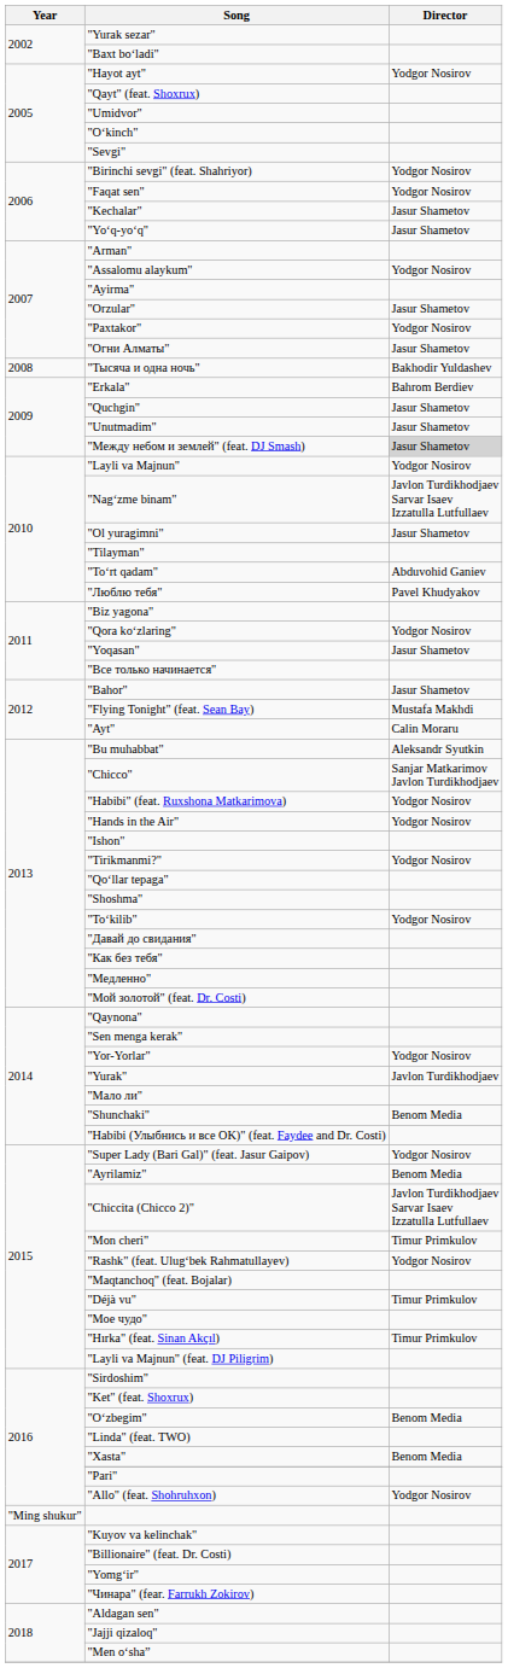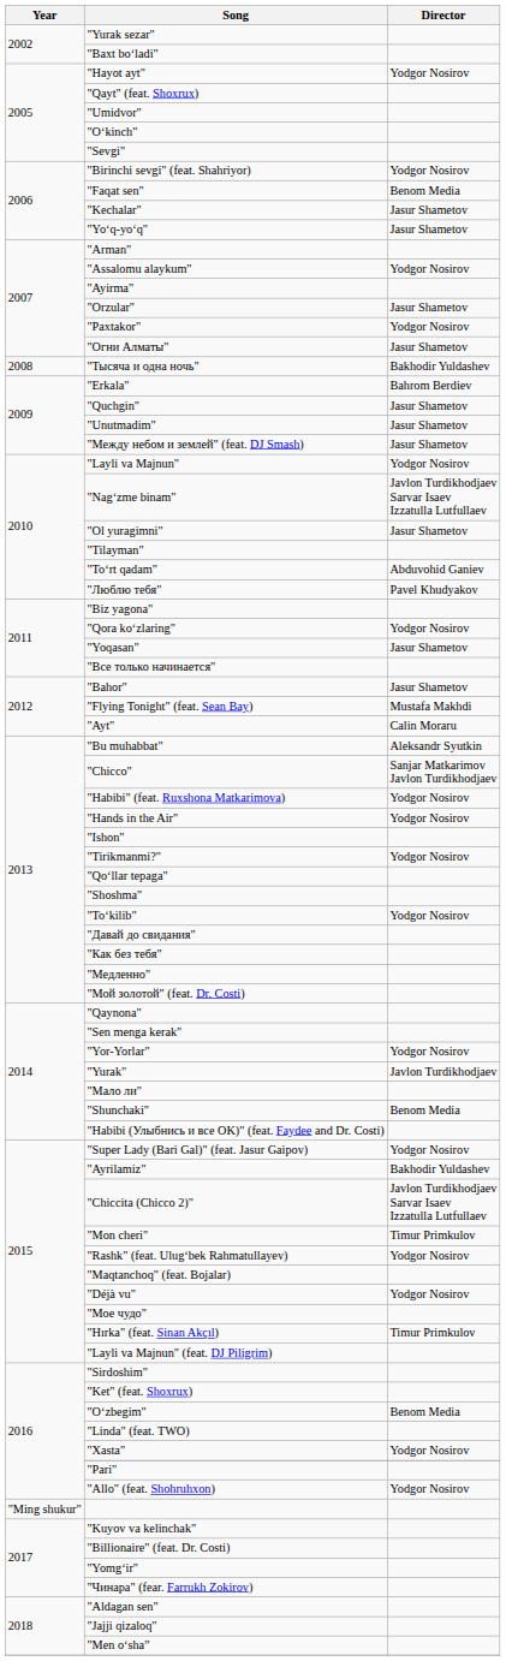 <table class="wikitable">
 <tr>
 <th>Year</th>
 <th>Song</th>
 <th>Director</th>
 </tr>
 <tr>
 <td rowspan="2">2002</td>
 <td>"Yurak sezar"</td>
 <td></td>
 </tr>
 <tr>
 <td>"Baxt boʻladi"</td>
 <td></td>
 </tr>
 <tr>
 <td rowspan="5">2005</td>
 <td>"Hayot ayt"</td>
 <td>Yodgor Nosirov</td>
 </tr>
 <tr>
 <td>"Qayt" (feat. <a href='#'>Shoxrux</a>)</td>
 <td></td>
 </tr>
 <tr>
 <td>"Umidvor"</td>
 <td></td>
 </tr>
 <tr>
 <td>"Oʻkinch"</td>
 <td></td>
 </tr>
 <tr>
 <td>"Sevgi"</td>
 <td></td>
 </tr>
 <tr>
 <td rowspan="4">2006</td>
 <td>"Birinchi sevgi" (feat. Shahriyor)</td>
 <td>Yodgor Nosirov</td>
 </tr>
 <tr>
 <td>"Faqat sen"</td>
-<td>Yodgor Nosirov</td>
+<td>Benom Media</td>
 </tr>
 <tr>
 <td>"Kechalar"</td>
 <td>Jasur Shametov</td>
 </tr>
 <tr>
 <td>"Yoʻq-yoʻq"</td>
 <td>Jasur Shametov</td>
 </tr>
 <tr>
 <td rowspan="6">2007</td>
 <td>"Arman"</td>
 <td></td>
 </tr>
 <tr>
 <td>"Assalomu alaykum"</td>
 <td>Yodgor Nosirov</td>
 </tr>
 <tr>
 <td>"Ayirma"</td>
 <td></td>
 </tr>
 <tr>
 <td>"Orzular"</td>
 <td>Jasur Shametov</td>
 </tr>
 <tr>
 <td>"Paxtakor"</td>
 <td>Yodgor Nosirov</td>
 </tr>
 <tr>
 <td>"Огни Алматы"</td>
 <td>Jasur Shametov</td>
 </tr>
 <tr>
 <td>2008</td>
 <td>"Тысяча и одна ночь"</td>
 <td>Bakhodir Yuldashev</td>
 </tr>
 <tr>
 <td rowspan="4">2009</td>
 <td>"Erkala"</td>
 <td>Bahrom Berdiev</td>
 </tr>
 <tr>
 <td>"Quchgin"</td>
 <td>Jasur Shametov</td>
 </tr>
 <tr>
 <td>"Unutmadim"</td>
 <td>Jasur Shametov</td>
 </tr>
 <tr>
 <td>"Между небом и землей" (feat. <a href='#'>DJ Smash</a>)</td>
-<td style="background: lightgrey;">Jasur Shametov</td>
+<td>Jasur Shametov</td>
 </tr>
 <tr>
 <td rowspan="6">2010</td>
 <td>"Layli va Majnun"</td>
 <td>Yodgor Nosirov</td>
 </tr>
 <tr>
 <td>"Nagʻzme binam"</td>
 <td>Javlon Turdikhodjaev <br> Sarvar Isaev <br> Izzatulla Lutfullaev</td>
 </tr>
 <tr>
 <td>"Ol yuragimni"</td>
 <td>Jasur Shametov</td>
 </tr>
 <tr>
 <td>"Tilayman"</td>
 <td></td>
 </tr>
 <tr>
 <td>"Toʻrt qadam"</td>
 <td>Abduvohid Ganiev</td>
 </tr>
 <tr>
 <td>"Люблю тебя"</td>
 <td>Pavel Khudyakov</td>
 </tr>
 <tr>
 <td rowspan="4">2011</td>
 <td>"Biz yagona"</td>
 <td></td>
 </tr>
 <tr>
 <td>"Qora koʻzlaring"</td>
 <td>Yodgor Nosirov</td>
 </tr>
 <tr>
 <td>"Yoqasan"</td>
 <td>Jasur Shametov</td>
 </tr>
 <tr>
 <td>"Все только начинается"</td>
 <td></td>
 </tr>
 <tr>
 <td rowspan="3">2012</td>
 <td>"Bahor"</td>
 <td>Jasur Shametov</td>
 </tr>
 <tr>
 <td>"Flying Tonight" (feat. <a href='#'>Sean Bay</a>)</td>
 <td>Mustafa Makhdi</td>
 </tr>
 <tr>
 <td>"Ayt"</td>
 <td>Calin Moraru</td>
 </tr>
 <tr>
 <td rowspan="13">2013</td>
 <td>"Bu muhabbat"</td>
 <td>Aleksandr Syutkin</td>
 </tr>
 <tr>
 <td>"Chicco"</td>
 <td>Sanjar Matkarimov <br> Javlon Turdikhodjaev</td>
 </tr>
 <tr>
 <td>"Habibi" (feat. <a href='#'>Ruxshona Matkarimova</a>)</td>
 <td>Yodgor Nosirov</td>
 </tr>
 <tr>
 <td>"Hands in the Air"</td>
 <td>Yodgor Nosirov</td>
 </tr>
 <tr>
 <td>"Ishon"</td>
 <td></td>
 </tr>
 <tr>
 <td>"Tirikmanmi?"</td>
 <td>Yodgor Nosirov</td>
 </tr>
 <tr>
 <td>"Qoʻllar tepaga"</td>
 <td></td>
 </tr>
 <tr>
 <td>"Shoshma"</td>
 <td></td>
 </tr>
 <tr>
 <td>"Toʻkilib"</td>
 <td>Yodgor Nosirov</td>
 </tr>
 <tr>
 <td>"Давай до свидания"</td>
 <td></td>
 </tr>
 <tr>
 <td>"Как без тебя"</td>
 <td></td>
 </tr>
 <tr>
 <td>"Медленно"</td>
 <td></td>
 </tr>
 <tr>
 <td>"Мой золотой" (feat. <a href='#'>Dr. Costi</a>)</td>
 <td></td>
 </tr>
 <tr>
 <td rowspan="7">2014</td>
 <td>"Qaynona"</td>
 <td></td>
 </tr>
 <tr>
 <td>"Sen menga kerak"</td>
 <td></td>
 </tr>
 <tr>
 <td>"Yor-Yorlar"</td>
 <td>Yodgor Nosirov</td>
 </tr>
 <tr>
 <td>"Yurak"</td>
 <td>Javlon Turdikhodjaev</td>
 </tr>
 <tr>
 <td>"Мало ли"</td>
 <td></td>
 </tr>
 <tr>
 <td>"Shunchaki"</td>
 <td>Benom Media</td>
 </tr>
 <tr>
 <td>"Habibi (Улыбнись и все ОK)" (feat. <a href='#'>Faydee</a> and Dr. Costi)</td>
 <td></td>
 </tr>
 <tr>
 <td rowspan="10">2015</td>
 <td>"Super Lady (Bari Gal)" (feat. Jasur Gaipov)</td>
 <td>Yodgor Nosirov</td>
 </tr>
 <tr>
 <td>"Ayrilamiz"</td>
-<td>Benom Media</td>
+<td>Bakhodir Yuldashev</td>
 </tr>
 <tr>
 <td>"Chiccita (Chicco 2)"</td>
 <td>Javlon Turdikhodjaev <br> Sarvar Isaev <br> Izzatulla Lutfullaev</td>
 </tr>
 <tr>
 <td>"Mon cheri"</td>
 <td>Timur Primkulov</td>
 </tr>
 <tr>
 <td>"Rashk" (feat. Ulugʻbek Rahmatullayev)</td>
 <td>Yodgor Nosirov</td>
 </tr>
 <tr>
 <td>"Maqtanchoq" (feat. Bojalar)</td>
 <td></td>
 </tr>
 <tr>
 <td>"Déjà vu"</td>
-<td>Timur Primkulov</td>
+<td>Yodgor Nosirov</td>
 </tr>
 <tr>
 <td>"Мое чудо"</td>
 <td></td>
 </tr>
 <tr>
 <td>"Hırka" (feat. <a href='#'>Sinan Akçıl</a>)</td>
 <td>Timur Primkulov</td>
 </tr>
 <tr>
 <td>"Layli va Majnun" (feat. <a href='#'>DJ Piligrim</a>)</td>
 <td></td>
 </tr>
 <tr>
 <td rowspan="8">2016</td>
 <td>"Sirdoshim"</td>
 <td></td>
 </tr>
 <tr>
 <td>"Ket" (feat. <a href='#'>Shoxrux</a>)</td>
 <td></td>
 </tr>
 <tr>
 <td>"Oʻzbegim"</td>
 <td>Benom Media</td>
 </tr>
 <tr>
 <td>"Linda" (feat. TWO)</td>
 <td></td>
 </tr>
 <tr>
 <td>"Xasta"</td>
-<td>Benom Media</td>
+<td>Yodgor Nosirov</td>
 </tr>
 <tr>
 </tr>
 <tr>
 <td>"Pari"</td>
 <td></td>
 </tr>
 <tr>
 <td>"Allo" (feat. <a href='#'>Shohruhxon</a>)</td>
 <td>Yodgor Nosirov</td>
 </tr>
 <tr>
 <td>"Ming shukur"</td>
 <td></td>
 </tr>
 <tr>
 <td rowspan="4">2017</td>
 <td>"Kuyov va kelinchak"</td>
 <td></td>
 </tr>
 <tr>
 <td>"Billionaire" (feat. Dr. Costi)</td>
 <td></td>
 </tr>
 <tr>
 <td>"Yomgʻir"</td>
 <td></td>
 </tr>
 <tr>
 <td>"Чинара" (fear. <a href='#'>Farrukh Zokirov</a>)</td>
 <td></td>
 </tr>
 <tr>
 <td rowspan="3">2018</td>
 <td>"Aldagan sen"</td>
 <td></td>
 </tr>
 <tr>
 <td>"Jajji qizaloq"</td>
 <td></td>
 </tr>
 <tr>
 <td>"Men oʻsha”</td>
 <td></td>
 </tr>
 <tr>
 </tr>
 </table>
